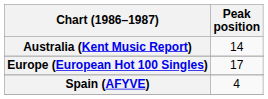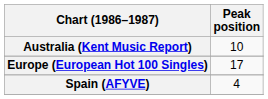 <table class="wikitable sortable plainrowheaders" style="text-align:center">
 <tr>
 <th scope="col">Chart (1986–1987)</th>
 <th scope="col">Peak<br>position</th>
 </tr>
 <tr>
 <th scope="row">Australia (<a href='#'>Kent Music Report</a>)</th>
-<td>14</td>
+<td>10</td>
 </tr>
 <tr>
 </tr>
 <tr>
 <th scope="row">Europe (<a href='#'>European Hot 100 Singles</a>)</th>
 <td>17</td>
 </tr>
 <tr>
 </tr>
 <tr>
 </tr>
 <tr>
 </tr>
 <tr>
 </tr>
 <tr>
 </tr>
 <tr>
 <th scope="row">Spain (<a href='#'>AFYVE</a>)</th>
 <td>4</td>
 </tr>
 <tr>
 </tr>
 <tr>
 </tr>
 <tr>
 </tr>
 <tr>
 </tr>
 </table>
